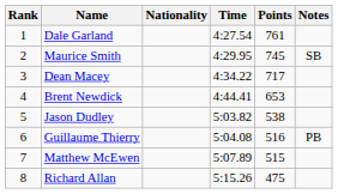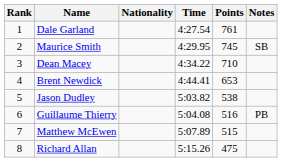 <table class="wikitable sortable" style="text-align:center">
 <tr>
 <th>Rank</th>
 <th>Name</th>
 <th>Nationality</th>
 <th>Time</th>
 <th>Points</th>
 <th>Notes</th>
 </tr>
 <tr>
 <td>1</td>
 <td align="left"><a href='#'>Dale Garland</a></td>
 <td align=left></td>
 <td>4:27.54</td>
 <td>761</td>
 <td></td>
 </tr>
 <tr>
 <td>2</td>
 <td align="left"><a href='#'>Maurice Smith</a></td>
 <td align=left></td>
 <td>4:29.95</td>
 <td>745</td>
 <td>SB</td>
 </tr>
 <tr>
 <td>3</td>
 <td align="left"><a href='#'>Dean Macey</a></td>
 <td align=left></td>
 <td>4:34.22</td>
-<td>717</td>
+<td>710</td>
 <td></td>
 </tr>
 <tr>
 <td>4</td>
 <td align="left"><a href='#'>Brent Newdick</a></td>
 <td align=left></td>
 <td>4:44.41</td>
 <td>653</td>
 <td></td>
 </tr>
 <tr>
 <td>5</td>
 <td align="left"><a href='#'>Jason Dudley</a></td>
 <td align=left></td>
 <td>5:03.82</td>
 <td>538</td>
 <td></td>
 </tr>
 <tr>
 <td>6</td>
 <td align="left"><a href='#'>Guillaume Thierry</a></td>
 <td align=left></td>
 <td>5:04.08</td>
 <td>516</td>
 <td>PB</td>
 </tr>
 <tr>
 <td>7</td>
 <td align="left"><a href='#'>Matthew McEwen</a></td>
 <td align=left></td>
 <td>5:07.89</td>
 <td>515</td>
 <td></td>
 </tr>
 <tr>
 <td>8</td>
 <td align="left"><a href='#'>Richard Allan</a></td>
 <td align=left></td>
 <td>5:15.26</td>
 <td>475</td>
 <td></td>
 </tr>
 </table>
